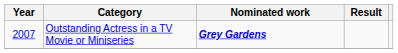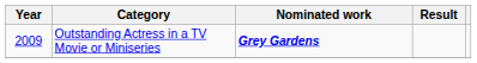 <table class=wikitable>
 <tr>
 <th scope="col" style="width:5em;">Year</th>
 <th scope="col" style="width:28em;">Category</th>
 <th scope="col" style="width:27em;">Nominated work</th>
 <th scope="col" style="width:5em;">Result</th>
 <th></th>
 </tr>
 <tr>
-<td style="text-align:center;"><a href='#'>2007</a></td>
+<td style="text-align:center;"><a href='#'>2009</a></td>
 <td><a href='#'>Outstanding Actress in a TV Movie or Miniseries</a></td>
 <td><strong><em><a href='#'>Grey Gardens</a></em></strong></td>
 <td></td>
 <td style="text-align:center;"></td>
 </tr>
 <tr>
 </tr>
 </table>
